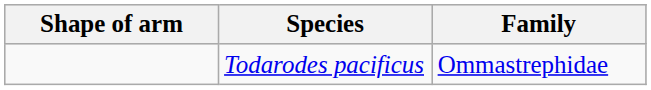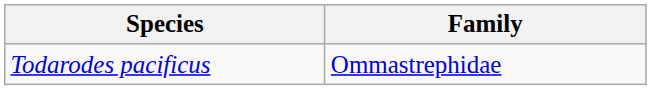 <table class="wikitable">
 <tr>
-<th width=33%>Shape of arm</th>
 <th width=33%>Species</th>
 <th width=33%>Family</th>
 </tr>
 <tr>
-<td></td>
 <td><em><a href='#'>Todarodes pacificus</a></em></td>
 <td><a href='#'>Ommastrephidae</a></td>
 </tr>
 </table>
